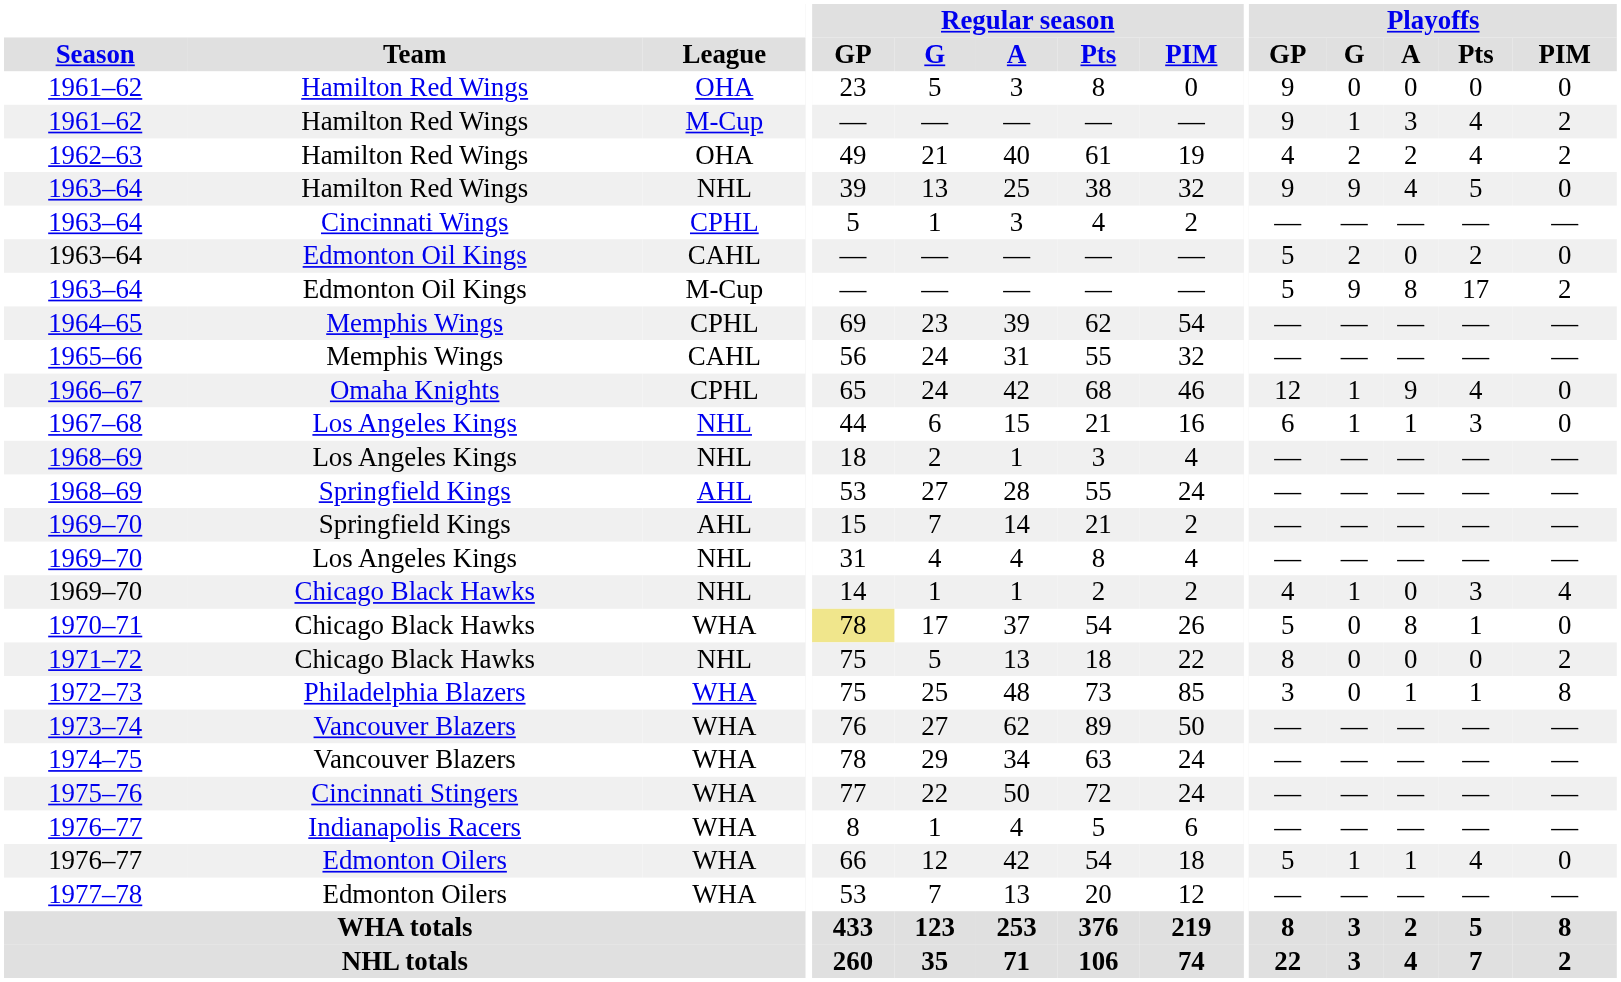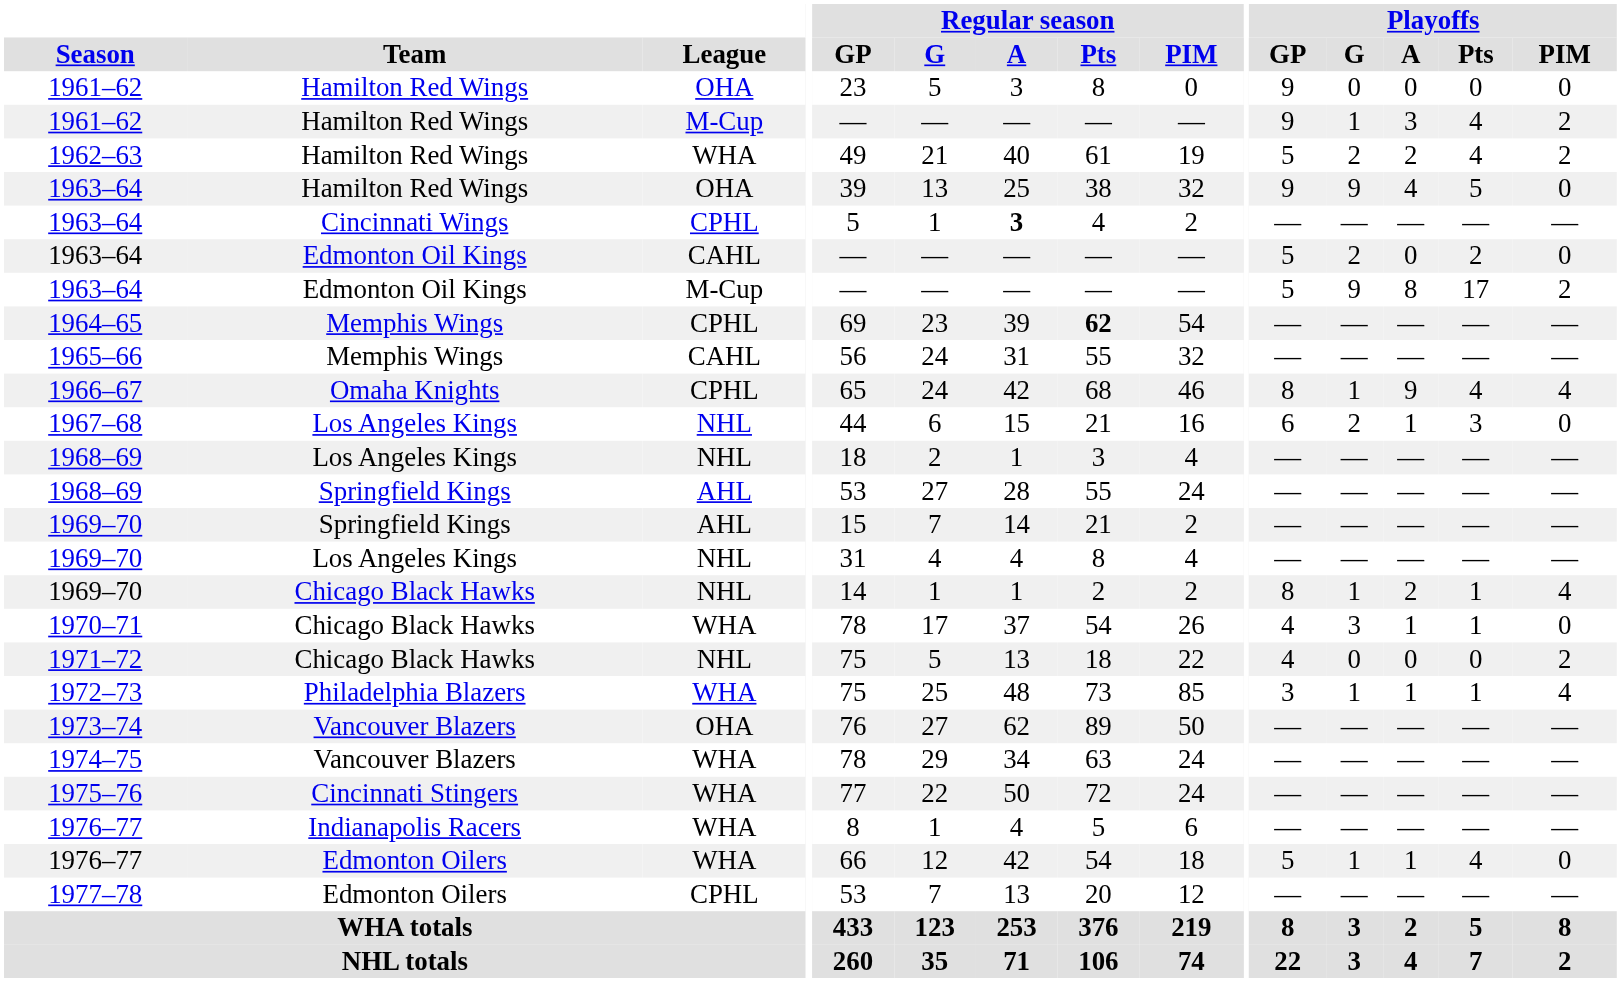 <table border="0" cellpadding="1" cellspacing="0" style="text-align:center; width:60em">
 <tr bgcolor="#e0e0e0">
 <th colspan="3" bgcolor="#ffffff"></th>
 <th rowspan="100" bgcolor="#ffffff"></th>
 <th colspan="5"><a href='#'>Regular season</a></th>
 <th rowspan="100" bgcolor="#ffffff"></th>
 <th colspan="5"><a href='#'>Playoffs</a></th>
 </tr>
 <tr bgcolor="#e0e0e0">
 <th><a href='#'>Season</a></th>
 <th>Team</th>
 <th>League</th>
 <th>GP</th>
 <th><a href='#'>G</a></th>
 <th><a href='#'>A</a></th>
 <th><a href='#'>Pts</a></th>
 <th><a href='#'>PIM</a></th>
 <th>GP</th>
 <th>G</th>
 <th>A</th>
 <th>Pts</th>
 <th>PIM</th>
 </tr>
 <tr>
 <td><a href='#'>1961–62</a></td>
 <td><a href='#'>Hamilton Red Wings</a></td>
 <td><a href='#'>OHA</a></td>
 <td>23</td>
 <td>5</td>
 <td>3</td>
 <td>8</td>
 <td>0</td>
 <td>9</td>
 <td>0</td>
 <td>0</td>
 <td>0</td>
 <td>0</td>
 </tr>
 <tr bgcolor="#f0f0f0">
 <td><a href='#'>1961–62</a></td>
 <td>Hamilton Red Wings</td>
 <td><a href='#'>M-Cup</a></td>
 <td>—</td>
 <td>—</td>
 <td>—</td>
 <td>—</td>
 <td>—</td>
 <td>9</td>
 <td>1</td>
 <td>3</td>
 <td>4</td>
 <td>2</td>
 </tr>
 <tr>
 <td><a href='#'>1962–63</a></td>
 <td>Hamilton Red Wings</td>
-<td>OHA</td>
+<td>WHA</td>
 <td>49</td>
 <td>21</td>
 <td>40</td>
 <td>61</td>
 <td>19</td>
-<td>4</td>
+<td>5</td>
 <td>2</td>
 <td>2</td>
 <td>4</td>
 <td>2</td>
 </tr>
 <tr bgcolor="#f0f0f0">
 <td><a href='#'>1963–64</a></td>
 <td>Hamilton Red Wings</td>
-<td>NHL</td>
+<td>OHA</td>
 <td>39</td>
 <td>13</td>
 <td>25</td>
 <td>38</td>
 <td>32</td>
 <td>9</td>
 <td>9</td>
 <td>4</td>
 <td>5</td>
 <td>0</td>
 </tr>
 <tr>
 <td><a href='#'>1963–64</a></td>
 <td><a href='#'>Cincinnati Wings</a></td>
 <td><a href='#'>CPHL</a></td>
 <td>5</td>
 <td>1</td>
-<td>3</td>
+<td><strong>3</strong></td>
 <td>4</td>
 <td>2</td>
 <td>—</td>
 <td>—</td>
 <td>—</td>
 <td>—</td>
 <td>—</td>
 </tr>
 <tr bgcolor="#f0f0f0">
 <td>1963–64</td>
 <td><a href='#'>Edmonton Oil Kings</a></td>
 <td>CAHL</td>
 <td>—</td>
 <td>—</td>
 <td>—</td>
 <td>—</td>
 <td>—</td>
 <td>5</td>
 <td>2</td>
 <td>0</td>
 <td>2</td>
 <td>0</td>
 </tr>
 <tr>
 <td><a href='#'>1963–64</a></td>
 <td>Edmonton Oil Kings</td>
 <td>M-Cup</td>
 <td>—</td>
 <td>—</td>
 <td>—</td>
 <td>—</td>
 <td>—</td>
 <td>5</td>
 <td>9</td>
 <td>8</td>
 <td>17</td>
 <td>2</td>
 </tr>
 <tr bgcolor="#f0f0f0">
 <td><a href='#'>1964–65</a></td>
 <td><a href='#'>Memphis Wings</a></td>
 <td>CPHL</td>
 <td>69</td>
 <td>23</td>
 <td>39</td>
-<td>62</td>
+<td><strong>62</strong></td>
 <td>54</td>
 <td>—</td>
 <td>—</td>
 <td>—</td>
 <td>—</td>
 <td>—</td>
 </tr>
 <tr>
 <td><a href='#'>1965–66</a></td>
 <td>Memphis Wings</td>
 <td>CAHL</td>
 <td>56</td>
 <td>24</td>
 <td>31</td>
 <td>55</td>
 <td>32</td>
 <td>—</td>
 <td>—</td>
 <td>—</td>
 <td>—</td>
 <td>—</td>
 </tr>
 <tr bgcolor="#f0f0f0">
 <td><a href='#'>1966–67</a></td>
 <td><a href='#'>Omaha Knights</a></td>
 <td>CPHL</td>
 <td>65</td>
 <td>24</td>
 <td>42</td>
 <td>68</td>
 <td>46</td>
-<td>12</td>
+<td>8</td>
 <td>1</td>
 <td>9</td>
 <td>4</td>
-<td>0</td>
+<td>4</td>
 </tr>
 <tr>
 <td><a href='#'>1967–68</a></td>
 <td><a href='#'>Los Angeles Kings</a></td>
 <td><a href='#'>NHL</a></td>
 <td>44</td>
 <td>6</td>
 <td>15</td>
 <td>21</td>
 <td>16</td>
 <td>6</td>
-<td>1</td>
+<td>2</td>
 <td>1</td>
 <td>3</td>
 <td>0</td>
 </tr>
 <tr bgcolor="#f0f0f0">
 <td><a href='#'>1968–69</a></td>
 <td>Los Angeles Kings</td>
 <td>NHL</td>
 <td>18</td>
 <td>2</td>
 <td>1</td>
 <td>3</td>
 <td>4</td>
 <td>—</td>
 <td>—</td>
 <td>—</td>
 <td>—</td>
 <td>—</td>
 </tr>
 <tr>
 <td><a href='#'>1968–69</a></td>
 <td><a href='#'>Springfield Kings</a></td>
 <td><a href='#'>AHL</a></td>
 <td>53</td>
 <td>27</td>
 <td>28</td>
 <td>55</td>
 <td>24</td>
 <td>—</td>
 <td>—</td>
 <td>—</td>
 <td>—</td>
 <td>—</td>
 </tr>
 <tr bgcolor="#f0f0f0">
 <td><a href='#'>1969–70</a></td>
 <td>Springfield Kings</td>
 <td>AHL</td>
 <td>15</td>
 <td>7</td>
 <td>14</td>
 <td>21</td>
 <td>2</td>
 <td>—</td>
 <td>—</td>
 <td>—</td>
 <td>—</td>
 <td>—</td>
 </tr>
 <tr>
 <td><a href='#'>1969–70</a></td>
 <td>Los Angeles Kings</td>
 <td>NHL</td>
 <td>31</td>
 <td>4</td>
 <td>4</td>
 <td>8</td>
 <td>4</td>
 <td>—</td>
 <td>—</td>
 <td>—</td>
 <td>—</td>
 <td>—</td>
 </tr>
 <tr bgcolor="#f0f0f0">
 <td>1969–70</td>
 <td><a href='#'>Chicago Black Hawks</a></td>
 <td>NHL</td>
 <td>14</td>
 <td>1</td>
 <td>1</td>
 <td>2</td>
 <td>2</td>
-<td>4</td>
+<td>8</td>
 <td>1</td>
-<td>0</td>
-<td>3</td>
+<td>2</td>
+<td>1</td>
 <td>4</td>
 </tr>
 <tr>
 <td><a href='#'>1970–71</a></td>
 <td>Chicago Black Hawks</td>
 <td>WHA</td>
-<td style="background: khaki;">78</td>
+<td>78</td>
 <td>17</td>
 <td>37</td>
 <td>54</td>
 <td>26</td>
-<td>5</td>
-<td>0</td>
-<td>8</td>
+<td>4</td>
+<td>3</td>
+<td>1</td>
 <td>1</td>
 <td>0</td>
 </tr>
 <tr bgcolor="#f0f0f0">
 <td><a href='#'>1971–72</a></td>
 <td>Chicago Black Hawks</td>
 <td>NHL</td>
 <td>75</td>
 <td>5</td>
 <td>13</td>
 <td>18</td>
 <td>22</td>
-<td>8</td>
+<td>4</td>
 <td>0</td>
 <td>0</td>
 <td>0</td>
 <td>2</td>
 </tr>
 <tr>
 <td><a href='#'>1972–73</a></td>
 <td><a href='#'>Philadelphia Blazers</a></td>
 <td><a href='#'>WHA</a></td>
 <td>75</td>
 <td>25</td>
 <td>48</td>
 <td>73</td>
 <td>85</td>
 <td>3</td>
-<td>0</td>
 <td>1</td>
 <td>1</td>
-<td>8</td>
+<td>1</td>
+<td>4</td>
 </tr>
 <tr bgcolor="#f0f0f0">
 <td><a href='#'>1973–74</a></td>
 <td><a href='#'>Vancouver Blazers</a></td>
-<td>WHA</td>
+<td>OHA</td>
 <td>76</td>
 <td>27</td>
 <td>62</td>
 <td>89</td>
 <td>50</td>
 <td>—</td>
 <td>—</td>
 <td>—</td>
 <td>—</td>
 <td>—</td>
 </tr>
 <tr>
 <td><a href='#'>1974–75</a></td>
 <td>Vancouver Blazers</td>
 <td>WHA</td>
 <td>78</td>
 <td>29</td>
 <td>34</td>
 <td>63</td>
 <td>24</td>
 <td>—</td>
 <td>—</td>
 <td>—</td>
 <td>—</td>
 <td>—</td>
 </tr>
 <tr bgcolor="#f0f0f0">
 <td><a href='#'>1975–76</a></td>
 <td><a href='#'>Cincinnati Stingers</a></td>
 <td>WHA</td>
 <td>77</td>
 <td>22</td>
 <td>50</td>
 <td>72</td>
 <td>24</td>
 <td>—</td>
 <td>—</td>
 <td>—</td>
 <td>—</td>
 <td>—</td>
 </tr>
 <tr>
 <td><a href='#'>1976–77</a></td>
 <td><a href='#'>Indianapolis Racers</a></td>
 <td>WHA</td>
 <td>8</td>
 <td>1</td>
 <td>4</td>
 <td>5</td>
 <td>6</td>
 <td>—</td>
 <td>—</td>
 <td>—</td>
 <td>—</td>
 <td>—</td>
 </tr>
 <tr bgcolor="#f0f0f0">
 <td>1976–77</td>
 <td><a href='#'>Edmonton Oilers</a></td>
 <td>WHA</td>
 <td>66</td>
 <td>12</td>
 <td>42</td>
 <td>54</td>
 <td>18</td>
 <td>5</td>
 <td>1</td>
 <td>1</td>
 <td>4</td>
 <td>0</td>
 </tr>
 <tr>
 <td><a href='#'>1977–78</a></td>
 <td>Edmonton Oilers</td>
-<td>WHA</td>
+<td>CPHL</td>
 <td>53</td>
 <td>7</td>
 <td>13</td>
 <td>20</td>
 <td>12</td>
 <td>—</td>
 <td>—</td>
 <td>—</td>
 <td>—</td>
 <td>—</td>
 </tr>
 <tr bgcolor="#e0e0e0">
 <th colspan="3">WHA totals</th>
 <th>433</th>
 <th>123</th>
 <th>253</th>
 <th>376</th>
 <th>219</th>
 <th>8</th>
 <th>3</th>
 <th>2</th>
 <th>5</th>
 <th>8</th>
 </tr>
 <tr bgcolor="#e0e0e0">
 <th colspan="3">NHL totals</th>
 <th>260</th>
 <th>35</th>
 <th>71</th>
 <th>106</th>
 <th>74</th>
 <th>22</th>
 <th>3</th>
 <th>4</th>
 <th>7</th>
 <th>2</th>
 </tr>
 </table>
